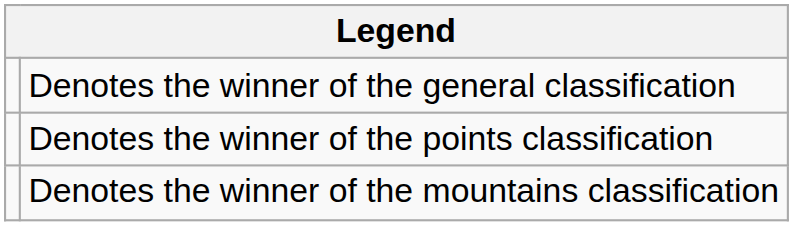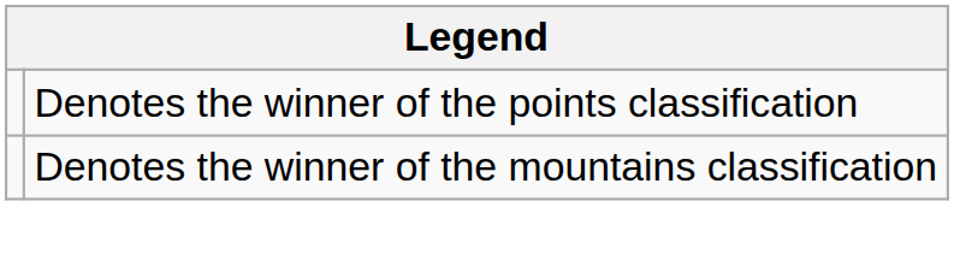 <table class="wikitable">
 <tr>
 <th colspan="2">Legend</th>
-</tr>
-<tr>
-<td></td>
-<td>Denotes the winner of the general classification</td>
 </tr>
 <tr>
 <td></td>
 <td>Denotes the winner of the points classification</td>
 </tr>
 <tr>
 <td></td>
 <td>Denotes the winner of the mountains classification</td>
 </tr>
 </table>
